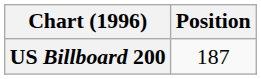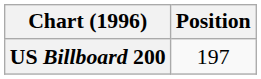 <table class="wikitable plainrowheaders" style="text-align:center">
 <tr>
 <th scope="col">Chart (1996)</th>
 <th scope="col">Position</th>
 </tr>
 <tr>
 <th scope="row">US <em>Billboard</em> 200</th>
-<td>187</td>
+<td>197</td>
 </tr>
 </table>
